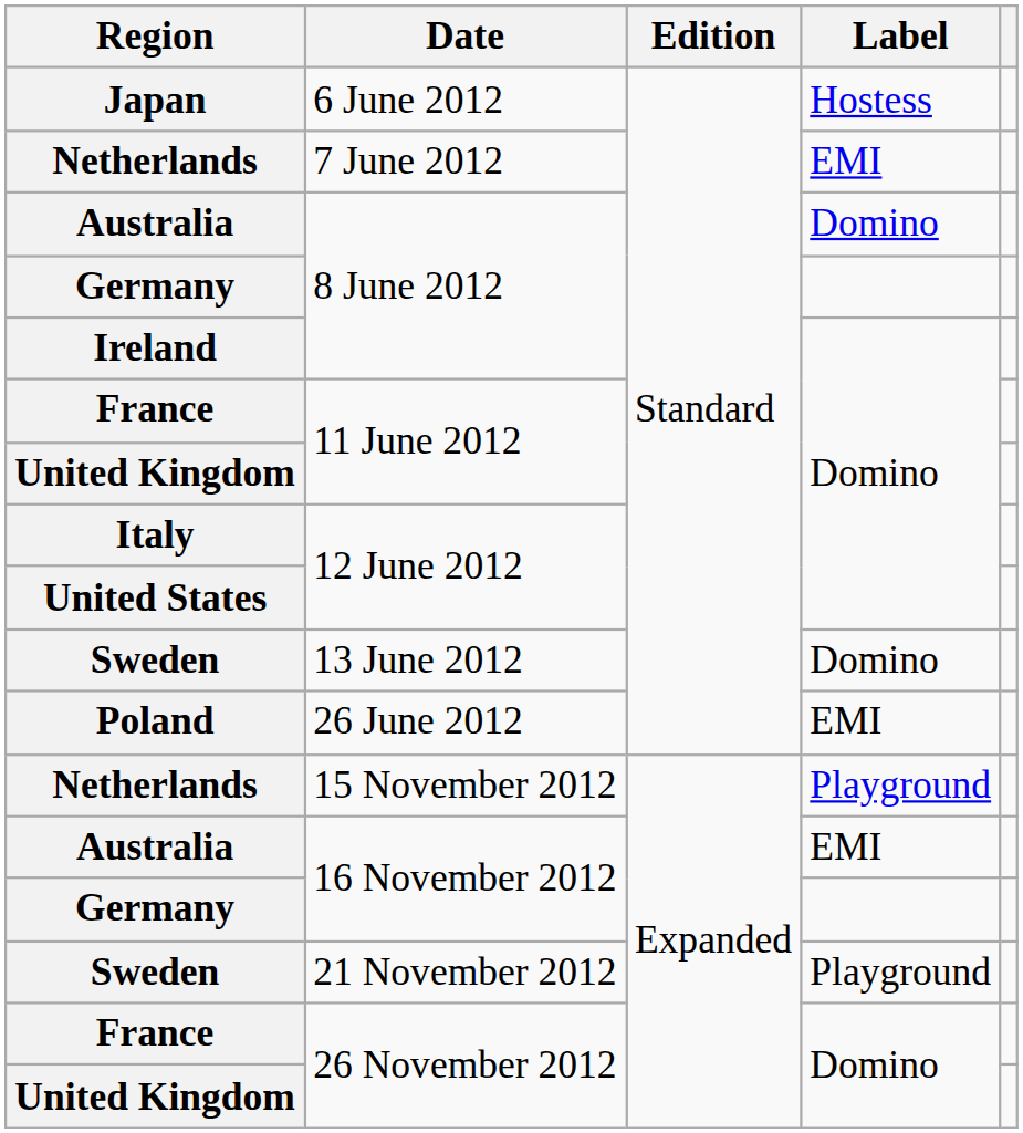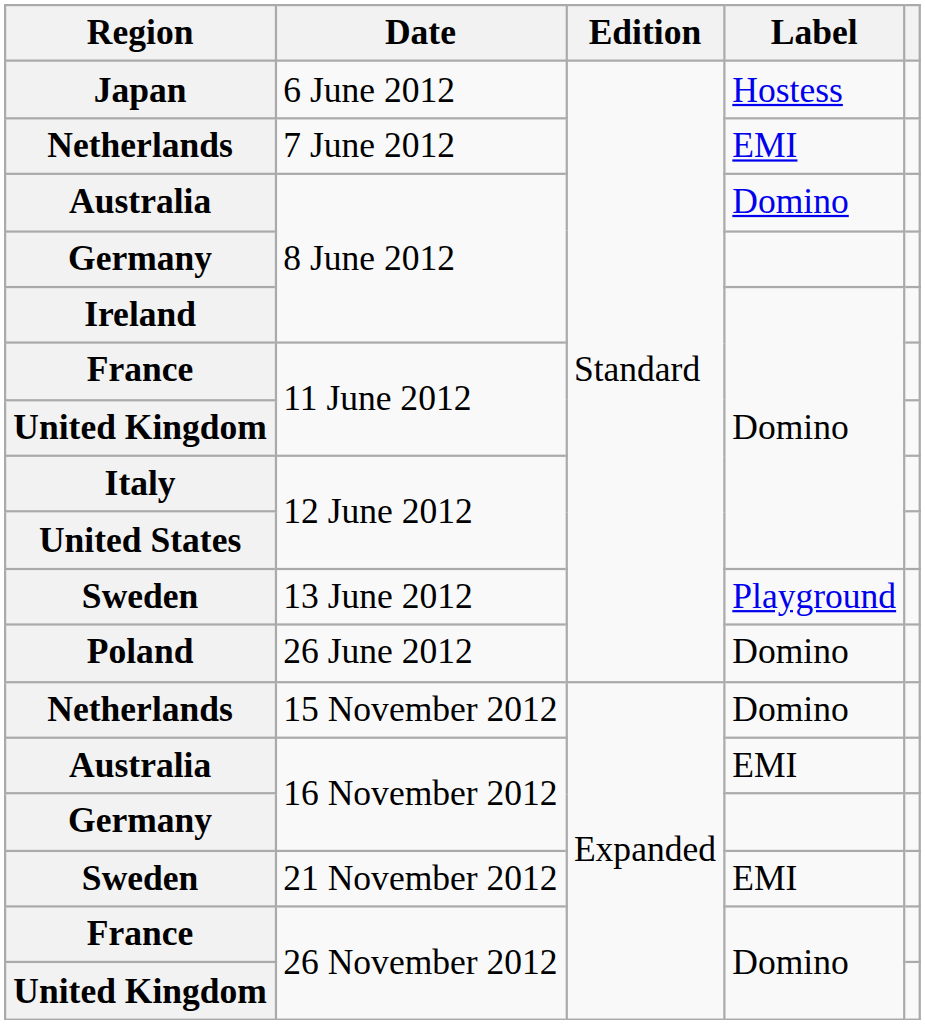 <table class="wikitable plainrowheaders">
 <tr>
 <th scope="col">Region</th>
 <th scope="col">Date</th>
 <th scope="col">Edition</th>
 <th scope="col">Label</th>
 <th scope="col"></th>
 </tr>
 <tr>
 <th scope="row">Japan</th>
 <td>6 June 2012</td>
 <td rowspan="11">Standard</td>
 <td><a href='#'>Hostess</a></td>
 <td align="center"></td>
 </tr>
 <tr>
 <th scope="row">Netherlands</th>
 <td>7 June 2012</td>
 <td><a href='#'>EMI</a></td>
 <td align="center"></td>
 </tr>
 <tr>
 <th scope="row">Australia</th>
 <td rowspan="3">8 June 2012</td>
 <td><a href='#'>Domino</a></td>
 <td align="center"></td>
 </tr>
 <tr>
 <th scope="row">Germany</th>
 <td></td>
 <td align="center"></td>
 </tr>
 <tr>
 <th scope="row">Ireland</th>
 <td rowspan="5">Domino</td>
 <td align="center"></td>
 </tr>
 <tr>
 <th scope="row">France</th>
 <td rowspan="2">11 June 2012</td>
 <td align="center"></td>
 </tr>
 <tr>
 <th scope="row">United Kingdom</th>
 <td align="center"></td>
 </tr>
 <tr>
 <th scope="row">Italy</th>
 <td rowspan="2">12 June 2012</td>
 <td align="center"></td>
 </tr>
 <tr>
 <th scope="row">United States</th>
 <td align="center"></td>
 </tr>
 <tr>
 <th scope="row">Sweden</th>
 <td>13 June 2012</td>
-<td>Domino</td>
+<td><a href='#'>Playground</a></td>
 <td align="center"></td>
 </tr>
 <tr>
 <th scope="row">Poland</th>
 <td>26 June 2012</td>
-<td>EMI</td>
+<td>Domino</td>
 <td align="center"></td>
 </tr>
 <tr>
 <th scope="row">Netherlands</th>
 <td>15 November 2012</td>
 <td rowspan="6">Expanded</td>
-<td><a href='#'>Playground</a></td>
+<td>Domino</td>
 <td align="center"></td>
 </tr>
 <tr>
 <th scope="row">Australia</th>
 <td rowspan="2">16 November 2012</td>
 <td>EMI</td>
 <td align="center"></td>
 </tr>
 <tr>
 <th scope="row">Germany</th>
 <td></td>
 <td align="center"></td>
 </tr>
 <tr>
 <th scope="row">Sweden</th>
 <td>21 November 2012</td>
-<td>Playground</td>
+<td>EMI</td>
 <td align="center"></td>
 </tr>
 <tr>
 <th scope="row">France</th>
 <td rowspan="2">26 November 2012</td>
 <td rowspan="2">Domino</td>
 <td align="center"></td>
 </tr>
 <tr>
 <th scope="row">United Kingdom</th>
 <td align="center"></td>
 </tr>
 </table>
